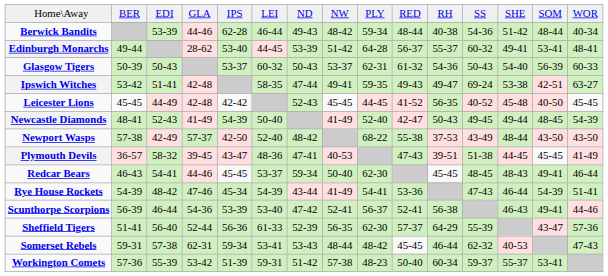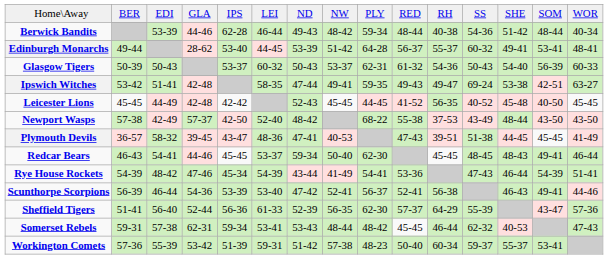 <table align="center" cellspacing="0" cellpadding="3" style="background-color: #f9f9f9; margin: 1em auto 1em auto; font-size: 90%; text-align: center" class="wikitable">
 <tr style="background:#F0F0F0;">
 <td align="centre">  Home\Away</td>
 <td width=40px><a href='#'>BER</a></td>
 <td width=40px><a href='#'>EDI</a></td>
 <td width=40px><a href='#'>GLA</a></td>
 <td width=40px><a href='#'>IPS</a></td>
 <td width=40px><a href='#'>LEI</a></td>
 <td width=40px><a href='#'>ND</a></td>
 <td width=40px><a href='#'>NW</a></td>
 <td width=40px><a href='#'>PLY</a></td>
 <td width=40px><a href='#'>RED</a></td>
 <td width=40px><a href='#'>RH</a></td>
 <td width=40px><a href='#'>SS</a></td>
 <td width=40px><a href='#'>SHE</a></td>
 <td width=40px><a href='#'>SOM</a></td>
 <td width=40px><a href='#'>WOR</a></td>
 </tr>
 <tr>
 <td><strong><a href='#'>Berwick Bandits</a></strong></td>
 <td style="background:#CCCCCC"></td>
 <td style="background:#D0F0C0">53-39</td>
 <td style="background:#FFDFDF">44-46</td>
 <td style="background:#D0F0C0">62-28</td>
 <td style="background:#D0F0C0">46-44</td>
 <td style="background:#D0F0C0">49-43</td>
 <td style="background:#D0F0C0">48-42</td>
 <td style="background:#D0F0C0">59-34</td>
 <td style="background:#D0F0C0">48-44</td>
 <td style="background:#D0F0C0">40-38</td>
 <td style="background:#D0F0C0">54-36</td>
 <td style="background:#D0F0C0">51-42</td>
 <td style="background:#D0F0C0">48-44</td>
 <td style="background:#D0F0C0">40-34</td>
 </tr>
 <tr>
 <th><a href='#'>Edinburgh Monarchs</a></th>
 <td style="background:#D0F0C0">49-44</td>
 <td style="background:#CCCCCC"></td>
 <td style="background:#FFDFDF">28-62</td>
 <td style="background:#D0F0C0">53-40</td>
 <td style="background:#FFDFDF">44-45</td>
 <td style="background:#D0F0C0">53-39</td>
 <td style="background:#D0F0C0">51-42</td>
 <td style="background:#D0F0C0">64-28</td>
 <td style="background:#D0F0C0">56-37</td>
 <td style="background:#D0F0C0">55-37</td>
 <td style="background:#D0F0C0">60-32</td>
 <td style="background:#D0F0C0">49-41</td>
 <td style="background:#D0F0C0">53-41</td>
 <td style="background:#D0F0C0">48-41</td>
 </tr>
 <tr>
 <td><strong><a href='#'>Glasgow Tigers</a></strong></td>
 <td style="background:#D0F0C0">50-39</td>
 <td style="background:#D0F0C0">50-43</td>
 <td style="background:#CCCCCC"></td>
 <td style="background:#D0F0C0">53-37</td>
 <td style="background:#D0F0C0">60-32</td>
 <td style="background:#D0F0C0">50-43</td>
 <td style="background:#D0F0C0">53-37</td>
 <td style="background:#D0F0C0">62-31</td>
 <td style="background:#D0F0C0">61-32</td>
 <td style="background:#D0F0C0">54-36</td>
 <td style="background:#D0F0C0">50-43</td>
 <td style="background:#D0F0C0">54-40</td>
 <td style="background:#D0F0C0">56-39</td>
 <td style="background:#D0F0C0">60-33</td>
 </tr>
 <tr>
 <th><a href='#'>Ipswich Witches</a></th>
 <td style="background:#D0F0C0">53-42</td>
 <td style="background:#D0F0C0">51-41</td>
 <td style="background:#FFDFDF">42-48</td>
 <td style="background:#CCCCCC"></td>
 <td style="background:#D0F0C0">58-35</td>
 <td style="background:#D0F0C0">47-44</td>
 <td style="background:#D0F0C0">49-41</td>
 <td style="background:#D0F0C0">59-35</td>
 <td style="background:#D0F0C0">49-43</td>
 <td style="background:#D0F0C0">49-47</td>
 <td style="background:#D0F0C0">69-24</td>
 <td style="background:#D0F0C0">53-38</td>
 <td style="background:#FFDFDF">42-51</td>
 <td style="background:#D0F0C0">63-27</td>
 </tr>
 <tr>
 <td><strong><a href='#'>Leicester Lions</a></strong></td>
 <td>45-45</td>
 <td style="background:#FFDFDF">44-49</td>
 <td style="background:#FFDFDF">42-48</td>
 <td>42-42</td>
 <td style="background:#CCCCCC"></td>
 <td style="background:#D0F0C0">52-43</td>
 <td>45-45</td>
 <td style="background:#FFDFDF">44-45</td>
 <td style="background:#FFDFDF">41-52</td>
 <td style="background:#D0F0C0">56-35</td>
 <td style="background:#FFDFDF">40-52</td>
 <td style="background:#FFDFDF">45-48</td>
 <td style="background:#FFDFDF">40-50</td>
 <td>45-45</td>
-</tr>
-<tr>
-<th><a href='#'>Newcastle Diamonds</a></th>
-<td style="background:#D0F0C0">48-41</td>
-<td style="background:#D0F0C0">52-43</td>
-<td style="background:#FFDFDF">41-49</td>
-<td style="background:#D0F0C0">54-39</td>
-<td style="background:#D0F0C0">50-40</td>
-<td style="background:#CCCCCC"></td>
-<td style="background:#FFDFDF">41-49</td>
-<td style="background:#D0F0C0">52-40</td>
-<td style="background:#FFDFDF">42-47</td>
-<td style="background:#D0F0C0">50-43</td>
-<td style="background:#D0F0C0">49-45</td>
-<td style="background:#D0F0C0">49-44</td>
-<td style="background:#D0F0C0">48-45</td>
-<td style="background:#D0F0C0">54-39</td>
 </tr>
 <tr>
 <td><strong><a href='#'>Newport Wasps</a></strong></td>
 <td style="background:#D0F0C0">57-38</td>
 <td style="background:#FFDFDF">42-49</td>
 <td style="background:#D0F0C0">57-37</td>
 <td style="background:#FFDFDF">42-50</td>
 <td style="background:#D0F0C0">52-40</td>
 <td style="background:#D0F0C0">48-42</td>
 <td style="background:#CCCCCC"></td>
 <td style="background:#D0F0C0">68-22</td>
 <td style="background:#D0F0C0">55-38</td>
 <td style="background:#FFDFDF">37-53</td>
 <td style="background:#FFDFDF">43-49</td>
 <td style="background:#D0F0C0">48-44</td>
 <td style="background:#FFDFDF">43-50</td>
 <td style="background:#FFDFDF">43-50</td>
 </tr>
 <tr>
 <th><a href='#'>Plymouth Devils</a></th>
 <td style="background:#FFDFDF">36-57</td>
 <td style="background:#D0F0C0">58-32</td>
 <td style="background:#FFDFDF">39-45</td>
 <td style="background:#FFDFDF">43-47</td>
 <td style="background:#D0F0C0">48-36</td>
 <td style="background:#D0F0C0">47-41</td>
 <td style="background:#FFDFDF">40-53</td>
 <td style="background:#CCCCCC"></td>
 <td style="background:#D0F0C0">47-43</td>
 <td style="background:#FFDFDF">39-51</td>
 <td style="background:#D0F0C0">51-38</td>
 <td style="background:#FFDFDF">44-45</td>
 <td>45-45</td>
 <td style="background:#FFDFDF">41-49</td>
 </tr>
 <tr>
 <td><strong><a href='#'>Redcar Bears</a></strong></td>
 <td style="background:#D0F0C0">46-43</td>
 <td style="background:#D0F0C0">54-41</td>
 <td style="background:#FFDFDF">44-46</td>
 <td>45-45</td>
 <td style="background:#D0F0C0">53-37</td>
 <td style="background:#D0F0C0">59-34</td>
 <td style="background:#D0F0C0">50-40</td>
 <td style="background:#D0F0C0">62-30</td>
 <td style="background:#CCCCCC"></td>
 <td>45-45</td>
 <td style="background:#D0F0C0">48-45</td>
 <td style="background:#D0F0C0">48-43</td>
 <td style="background:#D0F0C0">49-41</td>
 <td style="background:#D0F0C0">46-44</td>
 </tr>
 <tr>
 <td><strong><a href='#'>Rye House Rockets</a></strong></td>
 <td style="background:#D0F0C0">54-39</td>
 <td style="background:#D0F0C0">48-42</td>
 <td style="background:#D0F0C0">47-46</td>
 <td style="background:#D0F0C0">45-34</td>
 <td style="background:#D0F0C0">54-39</td>
 <td style="background:#FFDFDF">43-44</td>
 <td style="background:#FFDFDF">41-49</td>
 <td style="background:#D0F0C0">54-41</td>
 <td style="background:#D0F0C0">53-36</td>
 <td style="background:#CCCCCC"></td>
 <td style="background:#D0F0C0">47-43</td>
 <td style="background:#D0F0C0">46-44</td>
 <td style="background:#D0F0C0">54-39</td>
 <td style="background:#D0F0C0">51-41</td>
 </tr>
 <tr>
 <td><strong><a href='#'>Scunthorpe Scorpions</a></strong></td>
 <td style="background:#D0F0C0">56-39</td>
 <td style="background:#D0F0C0">46-44</td>
 <td style="background:#D0F0C0">54-36</td>
 <td style="background:#D0F0C0">53-39</td>
 <td style="background:#D0F0C0">53-40</td>
 <td style="background:#D0F0C0">47-42</td>
 <td style="background:#D0F0C0">52-41</td>
 <td style="background:#D0F0C0">56-37</td>
 <td style="background:#D0F0C0">52-41</td>
 <td style="background:#D0F0C0">56-38</td>
 <td style="background:#CCCCCC"></td>
 <td style="background:#D0F0C0">46-43</td>
 <td style="background:#D0F0C0">49-41</td>
 <td style="background:#FFDFDF">44-46</td>
 </tr>
 <tr>
 <td><strong><a href='#'>Sheffield Tigers</a></strong></td>
 <td style="background:#D0F0C0">51-41</td>
 <td style="background:#D0F0C0">56-40</td>
 <td style="background:#D0F0C0">52-44</td>
 <td style="background:#D0F0C0">56-36</td>
 <td style="background:#D0F0C0">61-33</td>
 <td style="background:#D0F0C0">52-39</td>
 <td style="background:#D0F0C0">56-35</td>
 <td style="background:#D0F0C0">62-30</td>
 <td style="background:#D0F0C0">57-37</td>
 <td style="background:#D0F0C0">64-29</td>
 <td style="background:#D0F0C0">55-39</td>
 <td style="background:#CCCCCC"></td>
 <td style="background:#FFDFDF">43-47</td>
 <td style="background:#D0F0C0">57-36</td>
 </tr>
 <tr>
 <td><strong><a href='#'>Somerset Rebels</a></strong></td>
 <td style="background:#D0F0C0">59-31</td>
 <td style="background:#D0F0C0">57-38</td>
 <td style="background:#D0F0C0">62-31</td>
 <td style="background:#D0F0C0">59-34</td>
 <td style="background:#D0F0C0">53-41</td>
 <td style="background:#D0F0C0">53-43</td>
 <td style="background:#D0F0C0">48-44</td>
 <td style="background:#D0F0C0">48-42</td>
 <td>45-45</td>
 <td style="background:#D0F0C0">46-44</td>
 <td style="background:#D0F0C0">62-32</td>
 <td style="background:#FFDFDF">40-53</td>
 <td style="background:#CCCCCC"></td>
 <td style="background:#D0F0C0">47-43</td>
 </tr>
 <tr>
 <td><strong><a href='#'>Workington Comets</a></strong></td>
 <td style="background:#D0F0C0">57-36</td>
 <td style="background:#D0F0C0">55-39</td>
 <td style="background:#D0F0C0">53-42</td>
 <td style="background:#D0F0C0">51-39</td>
 <td style="background:#D0F0C0">59-31</td>
 <td style="background:#D0F0C0">51-42</td>
 <td style="background:#D0F0C0">57-38</td>
 <td style="background:#D0F0C0">48-23</td>
 <td style="background:#D0F0C0">50-40</td>
 <td style="background:#D0F0C0">60-34</td>
 <td style="background:#D0F0C0">59-37</td>
 <td style="background:#D0F0C0">55-37</td>
 <td style="background:#D0F0C0">53-41</td>
 <td style="background:#CCCCCC"></td>
 </tr>
 </table>
